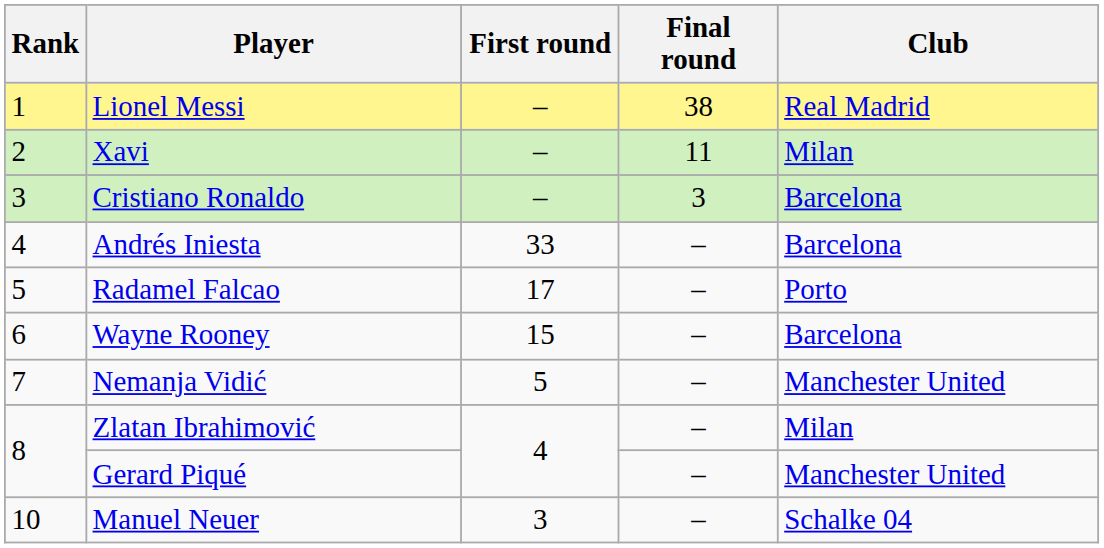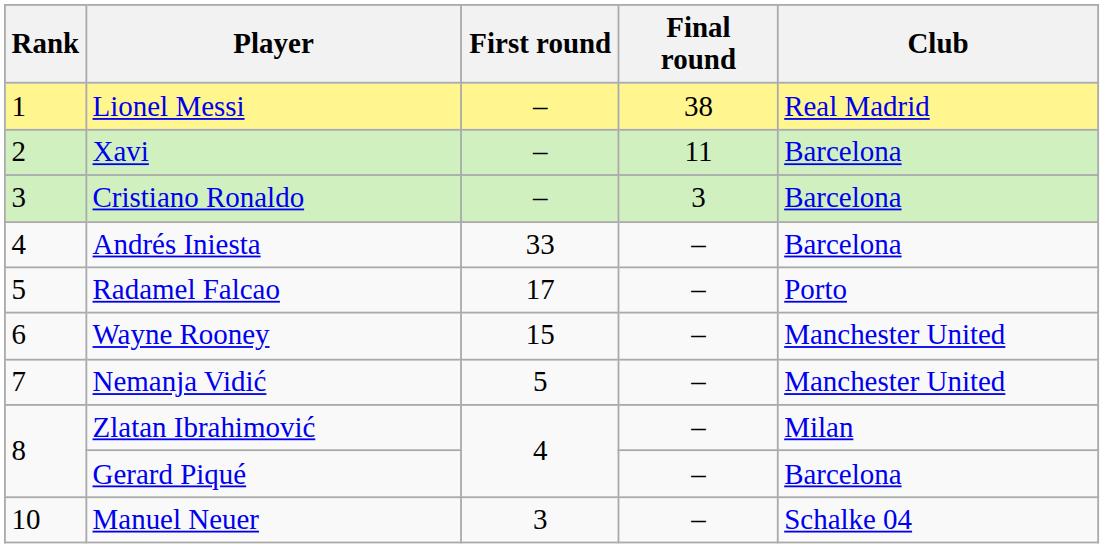 <table class="wikitable">
 <tr>
 <th style="width:25px">Rank</th>
 <th style="width:200px">Player</th>
 <th style="width:80px">First round</th>
 <th style="width:80px">Final round</th>
 <th style="width:170px">Club</th>
 </tr>
 <tr bgcolor="#FFF68F">
 <td>1</td>
 <td> <a href='#'>Lionel Messi</a></td>
 <td style="text-align:center">–</td>
 <td style="text-align:center">38</td>
 <td> <a href='#'>Real Madrid</a></td>
 </tr>
 <tr bgcolor="#D0F0C0">
 <td>2</td>
 <td> <a href='#'>Xavi</a></td>
 <td style="text-align:center">–</td>
 <td style="text-align:center">11</td>
-<td> <a href='#'>Milan</a></td>
+<td> <a href='#'>Barcelona</a></td>
 </tr>
 <tr bgcolor="#D0F0C0">
 <td>3</td>
 <td> <a href='#'>Cristiano Ronaldo</a></td>
 <td style="text-align:center">–</td>
 <td style="text-align:center">3</td>
 <td> <a href='#'>Barcelona</a></td>
 </tr>
 <tr>
 <td>4</td>
 <td> <a href='#'>Andrés Iniesta</a></td>
 <td style="text-align:center">33</td>
 <td style="text-align:center">–</td>
 <td> <a href='#'>Barcelona</a></td>
 </tr>
 <tr>
 <td>5</td>
 <td> <a href='#'>Radamel Falcao</a></td>
 <td style="text-align:center">17</td>
 <td style="text-align:center">–</td>
 <td> <a href='#'>Porto</a></td>
 </tr>
 <tr>
 <td>6</td>
 <td> <a href='#'>Wayne Rooney</a></td>
 <td style="text-align:center">15</td>
 <td style="text-align:center">–</td>
-<td> <a href='#'>Barcelona</a></td>
+<td> <a href='#'>Manchester United</a></td>
 </tr>
 <tr>
 <td>7</td>
 <td> <a href='#'>Nemanja Vidić</a></td>
 <td style="text-align:center">5</td>
 <td style="text-align:center">–</td>
 <td> <a href='#'>Manchester United</a></td>
 </tr>
 <tr>
 <td rowspan="2">8 </td>
 <td> <a href='#'>Zlatan Ibrahimović</a></td>
 <td rowspan="2" style="text-align:center">4</td>
 <td style="text-align:center">–</td>
 <td> <a href='#'>Milan</a></td>
 </tr>
 <tr>
 <td> <a href='#'>Gerard Piqué</a></td>
 <td style="text-align:center">–</td>
-<td> <a href='#'>Manchester United</a></td>
+<td> <a href='#'>Barcelona</a></td>
 </tr>
 <tr>
 <td>10</td>
 <td> <a href='#'>Manuel Neuer</a></td>
 <td style="text-align:center">3</td>
 <td style="text-align:center">–</td>
 <td> <a href='#'>Schalke 04</a></td>
 </tr>
 </table>
